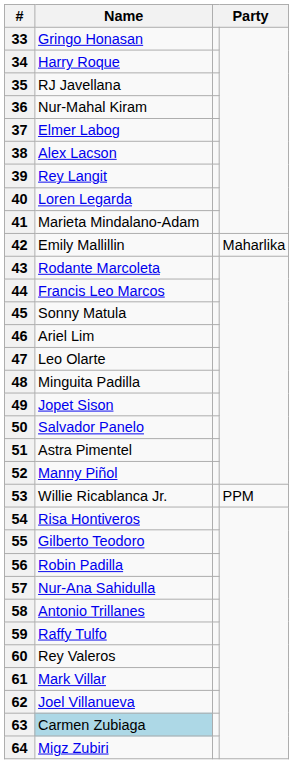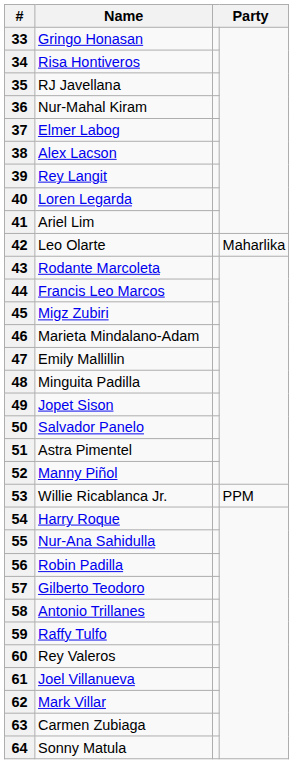 <table class=wikitable width=300px style="font-size:95%;">
 <tr>
 <th width=30px>#</th>
 <th width=250px>Name</th>
 <th colspan=2>Party</th>
 </tr>
 <tr>
 <th>33</th>
 <td><a href='#'>Gringo Honasan</a></td>
 <td></td>
 </tr>
 <tr>
 <th>34</th>
-<td><a href='#'>Harry Roque</a></td>
+<td><a href='#'>Risa Hontiveros</a></td>
 <td></td>
 </tr>
 <tr>
 <th>35</th>
 <td>RJ Javellana</td>
 <td></td>
 </tr>
 <tr>
 <th>36</th>
 <td>Nur-Mahal Kiram</td>
 <td></td>
 </tr>
 <tr>
 <th>37</th>
 <td><a href='#'>Elmer Labog</a></td>
 <td></td>
 </tr>
 <tr>
 <th>38</th>
 <td><a href='#'>Alex Lacson</a></td>
 <td></td>
 </tr>
 <tr>
 <th>39</th>
 <td><a href='#'>Rey Langit</a></td>
 <td></td>
 </tr>
 <tr>
 <th>40</th>
 <td><a href='#'>Loren Legarda</a></td>
 <td></td>
 </tr>
 <tr>
 <th>41</th>
-<td>Marieta Mindalano-Adam</td>
+<td>Ariel Lim</td>
 <td></td>
 </tr>
 <tr>
 <th>42</th>
-<td>Emily Mallillin</td>
+<td>Leo Olarte</td>
 <td></td>
 <td>Maharlika</td>
 </tr>
 <tr>
 <th>43</th>
 <td><a href='#'>Rodante Marcoleta</a></td>
 <td></td>
 </tr>
 <tr>
 <th>44</th>
 <td><a href='#'>Francis Leo Marcos</a></td>
 <td></td>
 </tr>
 <tr>
 <th>45</th>
-<td>Sonny Matula</td>
+<td><a href='#'>Migz Zubiri</a></td>
 <td></td>
 </tr>
 <tr>
 <th>46</th>
-<td>Ariel Lim</td>
+<td>Marieta Mindalano-Adam</td>
 <td></td>
 </tr>
 <tr>
 <th>47</th>
-<td>Leo Olarte</td>
+<td>Emily Mallillin</td>
 <td></td>
 </tr>
 <tr>
 <th>48</th>
 <td>Minguita Padilla</td>
 <td></td>
 </tr>
 <tr>
 <th>49</th>
 <td><a href='#'>Jopet Sison</a></td>
 <td></td>
 </tr>
 <tr>
 <th>50</th>
 <td><a href='#'>Salvador Panelo</a></td>
 <td></td>
 </tr>
 <tr>
 <th>51</th>
 <td>Astra Pimentel</td>
 <td></td>
 </tr>
 <tr>
 <th>52</th>
 <td><a href='#'>Manny Piñol</a></td>
 <td></td>
 </tr>
 <tr>
 <th>53</th>
 <td>Willie Ricablanca Jr.</td>
 <td></td>
 <td>PPM</td>
 </tr>
 <tr>
 <th>54</th>
-<td><a href='#'>Risa Hontiveros</a></td>
+<td><a href='#'>Harry Roque</a></td>
 <td></td>
 </tr>
 <tr>
 <th>55</th>
-<td><a href='#'>Gilberto Teodoro</a></td>
+<td><a href='#'>Nur-Ana Sahidulla</a></td>
 <td></td>
 </tr>
 <tr>
 <th>56</th>
 <td><a href='#'>Robin Padilla</a></td>
 <td></td>
 </tr>
 <tr>
 <th>57</th>
-<td><a href='#'>Nur-Ana Sahidulla</a></td>
+<td><a href='#'>Gilberto Teodoro</a></td>
 <td></td>
 </tr>
 <tr>
 <th>58</th>
 <td><a href='#'>Antonio Trillanes</a></td>
 <td></td>
 </tr>
 <tr>
 <th>59</th>
 <td><a href='#'>Raffy Tulfo</a></td>
 <td></td>
 </tr>
 <tr>
 <th>60</th>
 <td>Rey Valeros</td>
 <td></td>
 </tr>
 <tr>
 <th>61</th>
+<td><a href='#'>Joel Villanueva</a></td>
+<td></td>
+</tr>
+<tr>
+<th>62</th>
 <td><a href='#'>Mark Villar</a></td>
 <td></td>
 </tr>
 <tr>
-<th>62</th>
-<td><a href='#'>Joel Villanueva</a></td>
-<td></td>
-</tr>
-<tr>
 <th>63</th>
-<td style="background: lightblue;">Carmen Zubiaga</td>
+<td>Carmen Zubiaga</td>
 <td></td>
 </tr>
 <tr>
 <th>64</th>
-<td><a href='#'>Migz Zubiri</a></td>
+<td>Sonny Matula</td>
 <td></td>
 </tr>
 </table>
